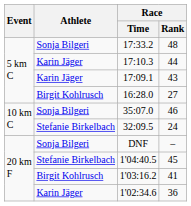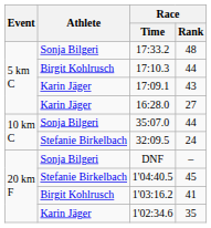 <table class="wikitable" border="1" style="font-size:90%">
 <tr>
 <th rowspan=2>Event</th>
 <th rowspan=2>Athlete</th>
 <th colspan=2>Race</th>
 </tr>
 <tr>
 <th>Time</th>
 <th>Rank</th>
 </tr>
 <tr>
 <td rowspan=4>5 km <br> C</td>
 <td><a href='#'>Sonja Bilgeri</a></td>
 <td align=center>17:33.2</td>
 <td align=center>48</td>
 </tr>
 <tr>
-<td><a href='#'>Karin Jäger</a></td>
+<td><a href='#'>Birgit Kohlrusch</a></td>
 <td align=center>17:10.3</td>
 <td align=center>44</td>
 </tr>
 <tr>
 <td><a href='#'>Karin Jäger</a></td>
 <td align=center>17:09.1</td>
 <td align=center>43</td>
 </tr>
 <tr>
-<td><a href='#'>Birgit Kohlrusch</a></td>
+<td><a href='#'>Karin Jäger</a></td>
 <td align=center>16:28.0</td>
 <td align=center>27</td>
 </tr>
 <tr>
 <td rowspan=2>10 km <br> C</td>
 <td><a href='#'>Sonja Bilgeri</a></td>
 <td align=center>35:07.0</td>
-<td align=center>46</td>
+<td align=center>44</td>
 </tr>
 <tr>
 <td><a href='#'>Stefanie Birkelbach</a></td>
 <td align=center>32:09.5</td>
 <td align=center>24</td>
 </tr>
 <tr>
 <td rowspan=4>20 km <br> F</td>
 <td><a href='#'>Sonja Bilgeri</a></td>
 <td align=center>DNF</td>
 <td align=center>–</td>
 </tr>
 <tr>
 <td><a href='#'>Stefanie Birkelbach</a></td>
 <td align=center>1'04:40.5</td>
 <td align=center>45</td>
 </tr>
 <tr>
 <td><a href='#'>Birgit Kohlrusch</a></td>
 <td align=center>1'03:16.2</td>
 <td align=center>41</td>
 </tr>
 <tr>
 <td><a href='#'>Karin Jäger</a></td>
 <td align=center>1'02:34.6</td>
-<td align=center>36</td>
+<td align=center>35</td>
 </tr>
 </table>
